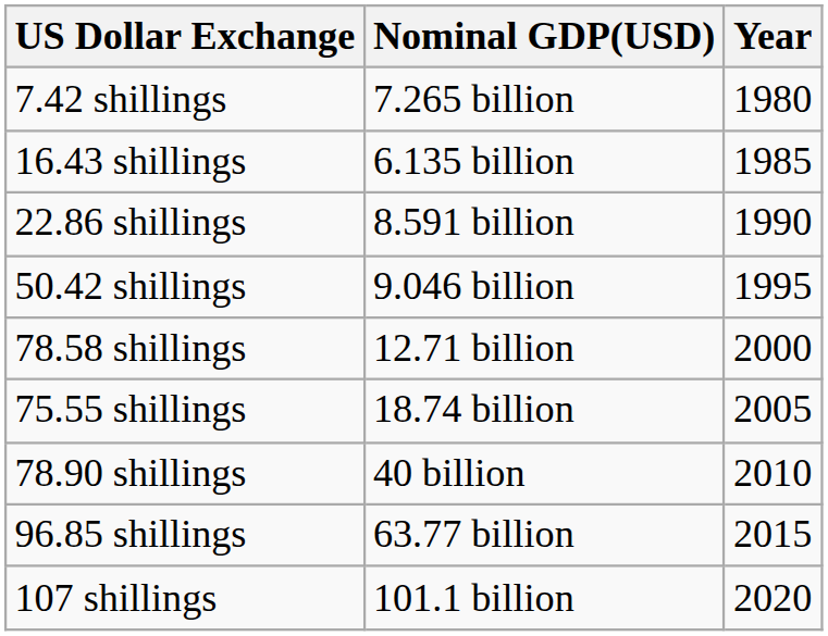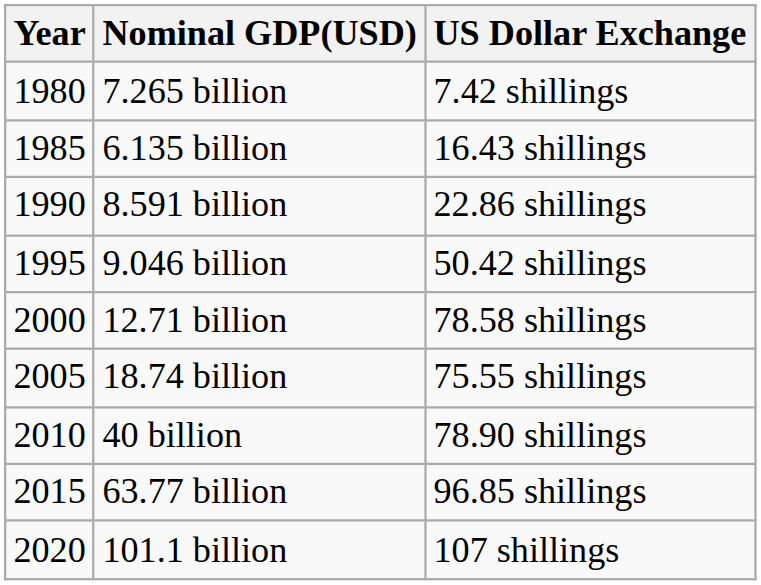 <table class="wikitable">
 <tr>
+<th>Year</th>
+<th>Nominal GDP(USD)</th>
 <th>US Dollar Exchange</th>
-<th>Nominal GDP(USD)</th>
-<th>Year</th>
 </tr>
 <tr>
+<td>1980</td>
+<td>7.265 billion</td>
 <td>7.42 shillings</td>
-<td>7.265 billion</td>
-<td>1980</td>
 </tr>
 <tr>
+<td>1985</td>
+<td>6.135 billion</td>
 <td>16.43 shillings</td>
-<td>6.135 billion</td>
-<td>1985</td>
 </tr>
 <tr>
+<td>1990</td>
+<td>8.591 billion</td>
 <td>22.86 shillings</td>
-<td>8.591 billion</td>
-<td>1990</td>
 </tr>
 <tr>
+<td>1995</td>
+<td>9.046 billion</td>
 <td>50.42 shillings</td>
-<td>9.046 billion</td>
-<td>1995</td>
 </tr>
 <tr>
+<td>2000</td>
+<td>12.71 billion</td>
 <td>78.58 shillings</td>
-<td>12.71 billion</td>
-<td>2000</td>
 </tr>
 <tr>
+<td>2005</td>
+<td>18.74 billion</td>
 <td>75.55 shillings</td>
-<td>18.74 billion</td>
-<td>2005</td>
 </tr>
 <tr>
+<td>2010</td>
+<td>40 billion</td>
 <td>78.90 shillings</td>
-<td>40 billion</td>
-<td>2010</td>
 </tr>
 <tr>
+<td>2015</td>
+<td>63.77 billion</td>
 <td>96.85 shillings</td>
-<td>63.77 billion</td>
-<td>2015</td>
 </tr>
 <tr>
+<td>2020</td>
+<td>101.1 billion</td>
 <td>107 shillings</td>
-<td>101.1 billion</td>
-<td>2020</td>
 </tr>
 </table>
